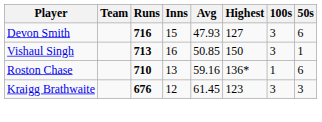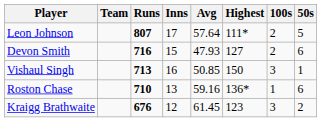 <table class="wikitable">
 <tr>
 <th>Player</th>
 <th>Team</th>
 <th>Runs</th>
 <th>Inns</th>
 <th>Avg</th>
 <th>Highest</th>
 <th>100s</th>
 <th>50s</th>
 </tr>
 <tr>
+<td><a href='#'>Leon Johnson</a></td>
+<td></td>
+<td><strong>807</strong></td>
+<td>17</td>
+<td>57.64</td>
+<td>111*</td>
+<td>2</td>
+<td>5</td>
+</tr>
+<tr>
 <td><a href='#'>Devon Smith</a></td>
 <td></td>
 <td><strong>716</strong></td>
 <td>15</td>
 <td>47.93</td>
 <td>127</td>
-<td>3</td>
+<td>2</td>
 <td>6</td>
 </tr>
 <tr>
 <td><a href='#'>Vishaul Singh</a></td>
 <td></td>
 <td><strong>713</strong></td>
 <td>16</td>
 <td>50.85</td>
 <td>150</td>
 <td>3</td>
 <td>1</td>
 </tr>
 <tr>
 <td><a href='#'>Roston Chase</a></td>
 <td></td>
 <td><strong>710</strong></td>
 <td>13</td>
 <td>59.16</td>
 <td>136*</td>
 <td>1</td>
 <td>6</td>
 </tr>
 <tr>
 <td><a href='#'>Kraigg Brathwaite</a></td>
 <td></td>
 <td><strong>676</strong></td>
 <td>12</td>
 <td>61.45</td>
 <td>123</td>
 <td>3</td>
-<td>3</td>
+<td>2</td>
 </tr>
 </table>
